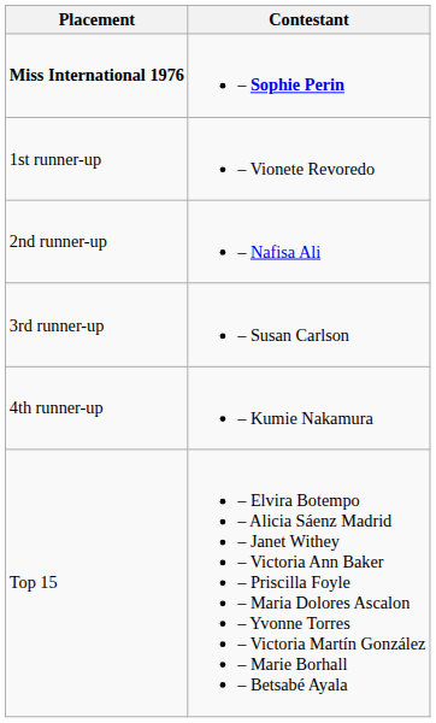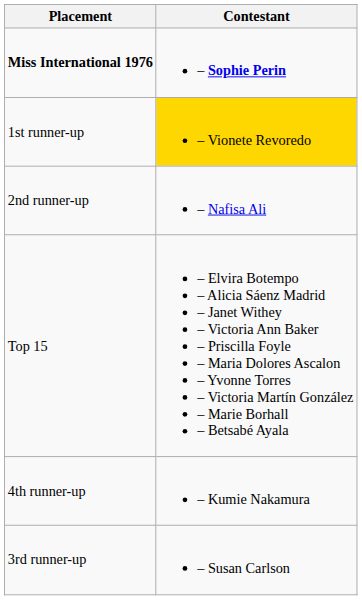 <table class="wikitable sortable" style="font-size:95%;">
 <tr>
 <th>Placement</th>
 <th>Contestant</th>
 </tr>
 <tr>
 <td><strong>Miss International 1976</strong></td>
 <td><br><ul><li><strong></strong> – <strong><a href='#'>Sophie Perin</a></strong></li></ul></td>
 </tr>
 <tr>
 <td>1st runner-up</td>
-<td><br><ul><li> – Vionete Revoredo</li></ul></td>
+<td style="background: gold;"><br><ul><li> – Vionete Revoredo</li></ul></td>
 </tr>
 <tr>
 <td>2nd runner-up</td>
 <td><br><ul><li> – <a href='#'>Nafisa Ali</a></li></ul></td>
 </tr>
 <tr>
-<td>3rd runner-up</td>
-<td><br><ul><li> – Susan Carlson</li></ul></td>
+<td>Top 15</td>
+<td><br><ul><li> – Elvira Botempo</li><li> – Alicia Sáenz Madrid</li><li> – Janet Withey</li><li> – Victoria Ann Baker</li><li> – Priscilla Foyle</li><li> – Maria Dolores Ascalon</li><li> – Yvonne Torres</li><li> – Victoria Martín González</li><li> – Marie Borhall</li><li> – Betsabé Ayala</li></ul></td>
 </tr>
 <tr>
 <td>4th runner-up</td>
 <td><br><ul><li> – Kumie Nakamura</li></ul></td>
 </tr>
 <tr>
-<td>Top 15</td>
-<td><br><ul><li> – Elvira Botempo</li><li> – Alicia Sáenz Madrid</li><li> – Janet Withey</li><li> – Victoria Ann Baker</li><li> – Priscilla Foyle</li><li> – Maria Dolores Ascalon</li><li> – Yvonne Torres</li><li> – Victoria Martín González</li><li> – Marie Borhall</li><li> – Betsabé Ayala</li></ul></td>
+<td>3rd runner-up</td>
+<td><br><ul><li> – Susan Carlson</li></ul></td>
 </tr>
 </table>
